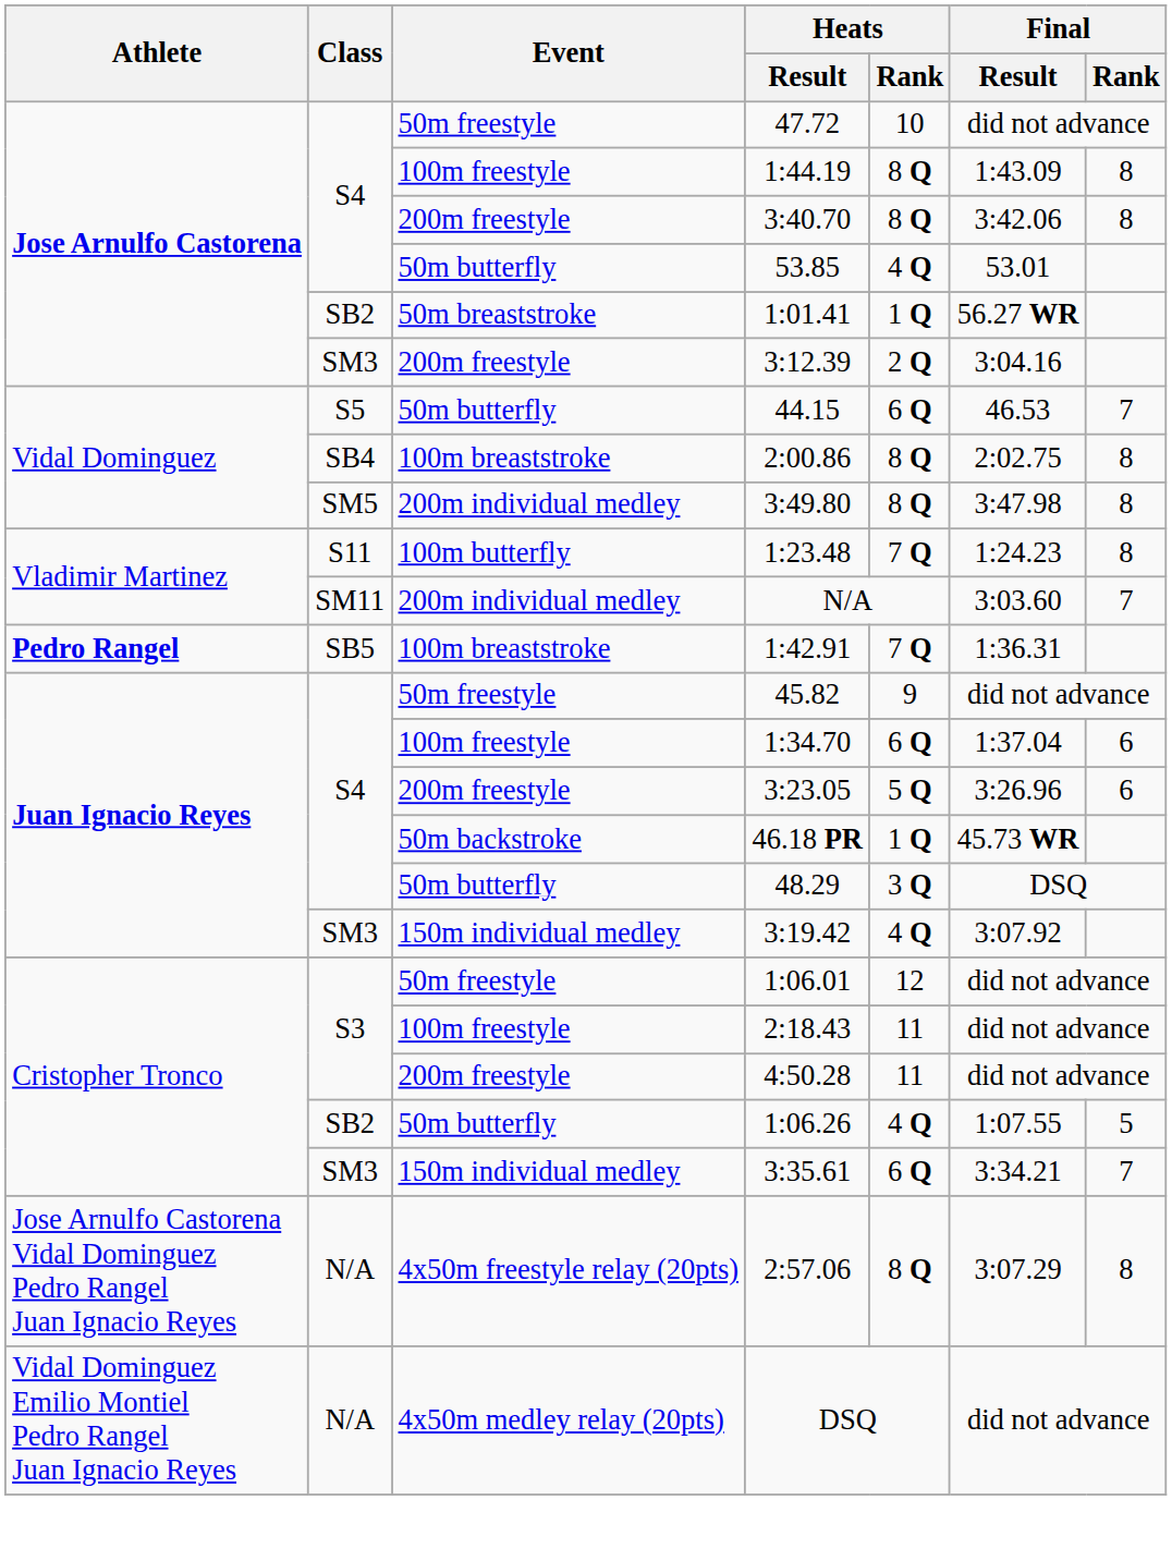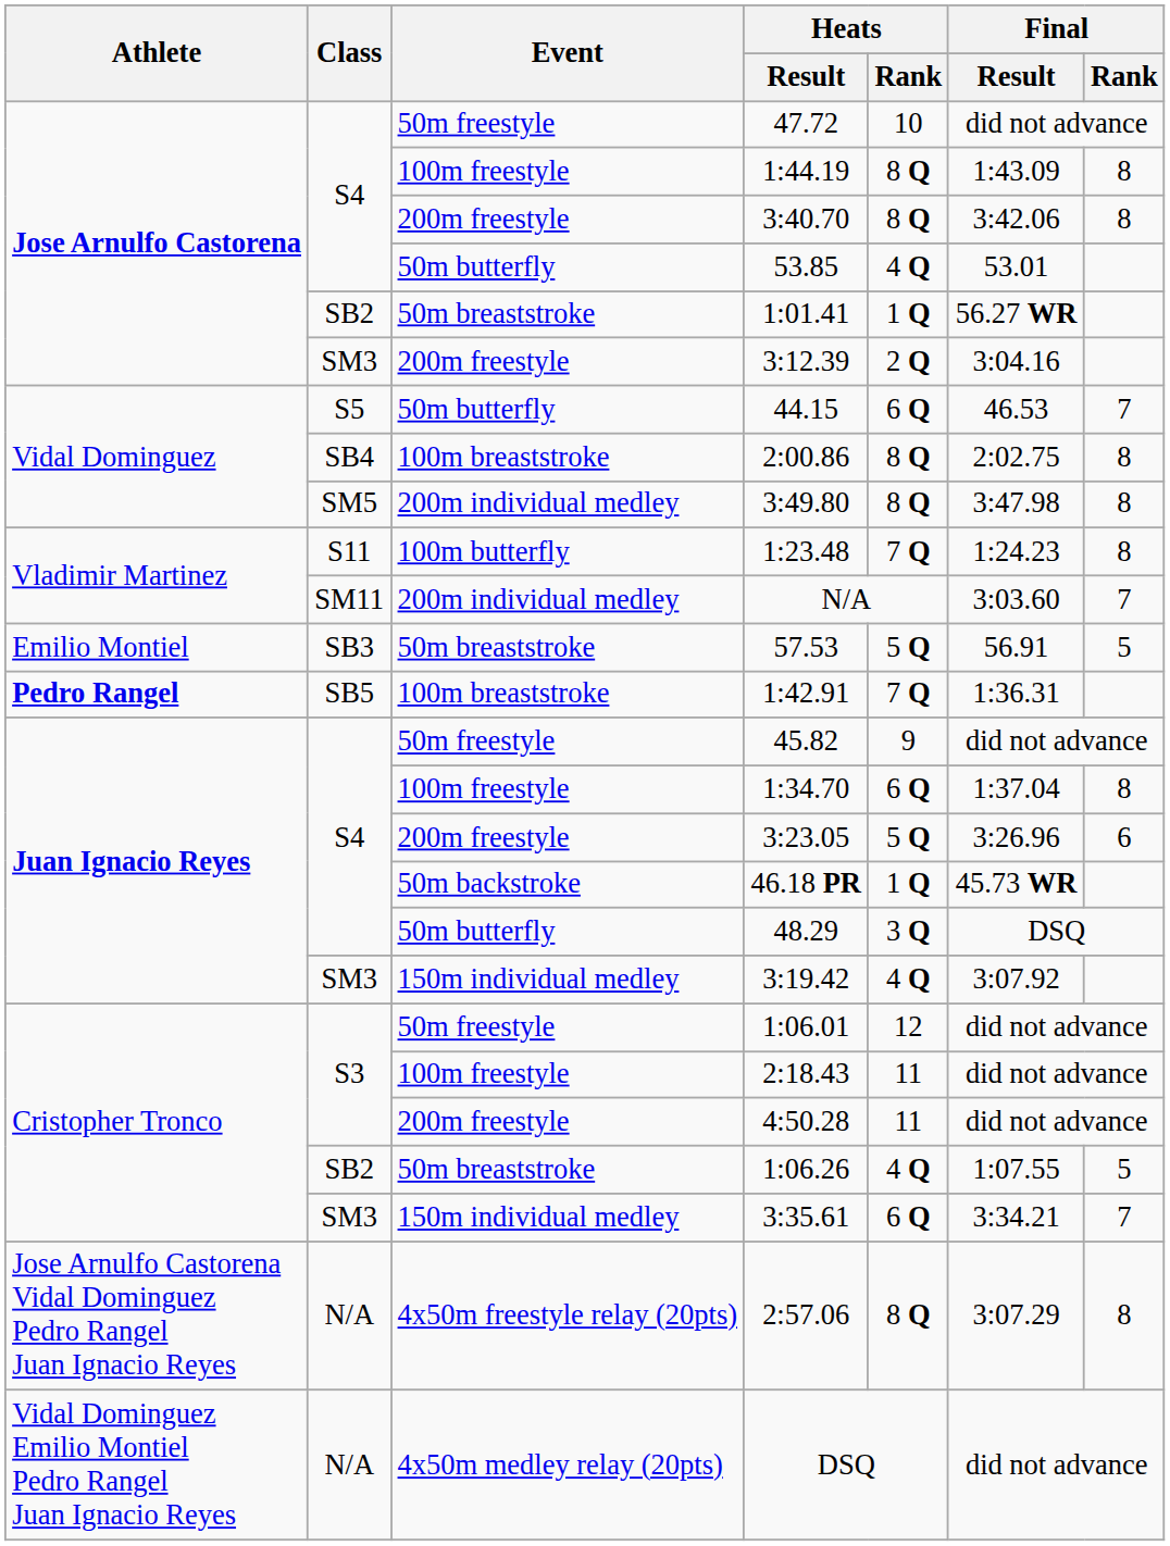 <table class=wikitable style="font-size:90%">
 <tr>
 <th rowspan="2">Athlete</th>
 <th rowspan="2">Class</th>
 <th rowspan="2">Event</th>
 <th colspan="2">Heats</th>
 <th colspan="2">Final</th>
 </tr>
 <tr>
 <th>Result</th>
 <th>Rank</th>
 <th>Result</th>
 <th>Rank</th>
 </tr>
 <tr>
 <td rowspan="6"><strong><a href='#'>Jose Arnulfo Castorena</a></strong></td>
 <td rowspan="4" style="text-align:center;">S4</td>
 <td><a href='#'>50m freestyle</a></td>
 <td style="text-align:center;">47.72</td>
 <td style="text-align:center;">10</td>
 <td style="text-align:center;" colspan="2">did not advance</td>
 </tr>
 <tr>
 <td><a href='#'>100m freestyle</a></td>
 <td style="text-align:center;">1:44.19</td>
 <td style="text-align:center;">8 <strong>Q</strong></td>
 <td style="text-align:center;">1:43.09</td>
 <td style="text-align:center;">8</td>
 </tr>
 <tr>
 <td><a href='#'>200m freestyle</a></td>
 <td style="text-align:center;">3:40.70</td>
 <td style="text-align:center;">8 <strong>Q</strong></td>
 <td style="text-align:center;">3:42.06</td>
 <td style="text-align:center;">8</td>
 </tr>
 <tr>
 <td><a href='#'>50m butterfly</a></td>
 <td style="text-align:center;">53.85</td>
 <td style="text-align:center;">4 <strong>Q</strong></td>
 <td style="text-align:center;">53.01</td>
 <td style="text-align:center;"></td>
 </tr>
 <tr>
 <td style="text-align:center;">SB2</td>
 <td><a href='#'>50m breaststroke</a></td>
 <td style="text-align:center;">1:01.41</td>
 <td style="text-align:center;">1 <strong>Q</strong></td>
 <td style="text-align:center;">56.27 <strong>WR</strong></td>
 <td style="text-align:center;"></td>
 </tr>
 <tr>
 <td style="text-align:center;">SM3</td>
 <td><a href='#'>200m freestyle</a></td>
 <td style="text-align:center;">3:12.39</td>
 <td style="text-align:center;">2 <strong>Q</strong></td>
 <td style="text-align:center;">3:04.16</td>
 <td style="text-align:center;"></td>
 </tr>
 <tr>
 <td rowspan="3"><a href='#'>Vidal Dominguez</a></td>
 <td style="text-align:center;">S5</td>
 <td><a href='#'>50m butterfly</a></td>
 <td style="text-align:center;">44.15</td>
 <td style="text-align:center;">6 <strong>Q</strong></td>
 <td style="text-align:center;">46.53</td>
 <td style="text-align:center;">7</td>
 </tr>
 <tr>
 <td style="text-align:center;">SB4</td>
 <td><a href='#'>100m breaststroke</a></td>
 <td style="text-align:center;">2:00.86</td>
 <td style="text-align:center;">8 <strong>Q</strong></td>
 <td style="text-align:center;">2:02.75</td>
 <td style="text-align:center;">8</td>
 </tr>
 <tr>
 <td style="text-align:center;">SM5</td>
 <td><a href='#'>200m individual medley</a></td>
 <td style="text-align:center;">3:49.80</td>
 <td style="text-align:center;">8 <strong>Q</strong></td>
 <td style="text-align:center;">3:47.98</td>
 <td style="text-align:center;">8</td>
 </tr>
 <tr>
 <td rowspan="2"><a href='#'>Vladimir Martinez</a></td>
 <td style="text-align:center;">S11</td>
 <td><a href='#'>100m butterfly</a></td>
 <td style="text-align:center;">1:23.48</td>
 <td style="text-align:center;">7 <strong>Q</strong></td>
 <td style="text-align:center;">1:24.23</td>
 <td style="text-align:center;">8</td>
 </tr>
 <tr>
 <td style="text-align:center;">SM11</td>
 <td><a href='#'>200m individual medley</a></td>
 <td style="text-align:center;" colspan="2">N/A</td>
 <td style="text-align:center;">3:03.60</td>
 <td style="text-align:center;">7</td>
 </tr>
 <tr>
+<td><a href='#'>Emilio Montiel</a></td>
+<td style="text-align:center;">SB3</td>
+<td><a href='#'>50m breaststroke</a></td>
+<td style="text-align:center;">57.53</td>
+<td style="text-align:center;">5 <strong>Q</strong></td>
+<td style="text-align:center;">56.91</td>
+<td style="text-align:center;">5</td>
+</tr>
+<tr>
 <td><strong><a href='#'>Pedro Rangel</a></strong></td>
 <td style="text-align:center;">SB5</td>
 <td><a href='#'>100m breaststroke</a></td>
 <td style="text-align:center;">1:42.91</td>
 <td style="text-align:center;">7 <strong>Q</strong></td>
 <td style="text-align:center;">1:36.31</td>
 <td style="text-align:center;"></td>
 </tr>
 <tr>
 <td rowspan="6"><strong><a href='#'>Juan Ignacio Reyes</a></strong></td>
 <td rowspan="5" style="text-align:center;">S4</td>
 <td><a href='#'>50m freestyle</a></td>
 <td style="text-align:center;">45.82</td>
 <td style="text-align:center;">9</td>
 <td style="text-align:center;" colspan="2">did not advance</td>
 </tr>
 <tr>
 <td><a href='#'>100m freestyle</a></td>
 <td style="text-align:center;">1:34.70</td>
 <td style="text-align:center;">6 <strong>Q</strong></td>
 <td style="text-align:center;">1:37.04</td>
-<td style="text-align:center;">6</td>
+<td style="text-align:center;">8</td>
 </tr>
 <tr>
 <td><a href='#'>200m freestyle</a></td>
 <td style="text-align:center;">3:23.05</td>
 <td style="text-align:center;">5 <strong>Q</strong></td>
 <td style="text-align:center;">3:26.96</td>
 <td style="text-align:center;">6</td>
 </tr>
 <tr>
 <td><a href='#'>50m backstroke</a></td>
 <td style="text-align:center;">46.18 <strong>PR</strong></td>
 <td style="text-align:center;">1 <strong>Q</strong></td>
 <td style="text-align:center;">45.73 <strong>WR</strong></td>
 <td style="text-align:center;"></td>
 </tr>
 <tr>
 <td><a href='#'>50m butterfly</a></td>
 <td style="text-align:center;">48.29</td>
 <td style="text-align:center;">3 <strong>Q</strong></td>
 <td style="text-align:center;" colspan="2">DSQ</td>
 </tr>
 <tr>
 <td style="text-align:center;">SM3</td>
 <td><a href='#'>150m individual medley</a></td>
 <td style="text-align:center;">3:19.42</td>
 <td style="text-align:center;">4 <strong>Q</strong></td>
 <td style="text-align:center;">3:07.92</td>
 <td style="text-align:center;"></td>
 </tr>
 <tr>
 <td rowspan="5"><a href='#'>Cristopher Tronco</a></td>
 <td rowspan="3" style="text-align:center;">S3</td>
 <td><a href='#'>50m freestyle</a></td>
 <td style="text-align:center;">1:06.01</td>
 <td style="text-align:center;">12</td>
 <td style="text-align:center;" colspan="2">did not advance</td>
 </tr>
 <tr>
 <td><a href='#'>100m freestyle</a></td>
 <td style="text-align:center;">2:18.43</td>
 <td style="text-align:center;">11</td>
 <td style="text-align:center;" colspan="2">did not advance</td>
 </tr>
 <tr>
 <td><a href='#'>200m freestyle</a></td>
 <td style="text-align:center;">4:50.28</td>
 <td style="text-align:center;">11</td>
 <td style="text-align:center;" colspan="2">did not advance</td>
 </tr>
 <tr>
 <td style="text-align:center;">SB2</td>
-<td><a href='#'>50m butterfly</a></td>
+<td><a href='#'>50m breaststroke</a></td>
 <td style="text-align:center;">1:06.26</td>
 <td style="text-align:center;">4 <strong>Q</strong></td>
 <td style="text-align:center;">1:07.55</td>
 <td style="text-align:center;">5</td>
 </tr>
 <tr>
 <td style="text-align:center;">SM3</td>
 <td><a href='#'>150m individual medley</a></td>
 <td style="text-align:center;">3:35.61</td>
 <td style="text-align:center;">6 <strong>Q</strong></td>
 <td style="text-align:center;">3:34.21</td>
 <td style="text-align:center;">7</td>
 </tr>
 <tr>
 <td><a href='#'>Jose Arnulfo Castorena</a><br> <a href='#'>Vidal Dominguez</a><br> <a href='#'>Pedro Rangel</a><br> <a href='#'>Juan Ignacio Reyes</a></td>
 <td style="text-align:center;">N/A</td>
 <td><a href='#'>4x50m freestyle relay (20pts)</a></td>
 <td style="text-align:center;">2:57.06</td>
 <td style="text-align:center;">8 <strong>Q</strong></td>
 <td style="text-align:center;">3:07.29</td>
 <td style="text-align:center;">8</td>
 </tr>
 <tr>
 <td><a href='#'>Vidal Dominguez</a><br> <a href='#'>Emilio Montiel</a><br> <a href='#'>Pedro Rangel</a><br> <a href='#'>Juan Ignacio Reyes</a></td>
 <td style="text-align:center;">N/A</td>
 <td><a href='#'>4x50m medley relay (20pts)</a></td>
 <td style="text-align:center;" colspan="2">DSQ</td>
 <td style="text-align:center;" colspan="2">did not advance</td>
 </tr>
 </table>
